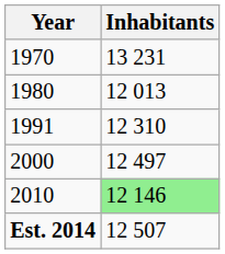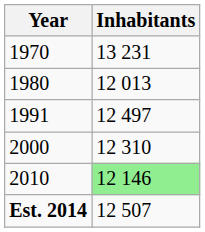 <table border="2" style="float:left; margin: 1em;border-collapse:collapse;" font-size:50%  class="wikitable sortable">
 <tr>
 <th>Year</th>
 <th>Inhabitants</th>
 </tr>
 <tr>
 <td>1970</td>
 <td>13 231</td>
 </tr>
 <tr>
 <td>1980</td>
 <td>12 013</td>
 </tr>
 <tr>
 <td>1991</td>
-<td>12 310</td>
+<td>12 497</td>
 </tr>
 <tr>
 <td>2000</td>
-<td>12 497</td>
+<td>12 310</td>
 </tr>
 <tr>
 <td>2010</td>
 <td style="background: lightgreen;">12 146</td>
 </tr>
 <tr>
 <td><strong>Est. 2014</strong></td>
 <td>12 507</td>
 </tr>
 </table>
